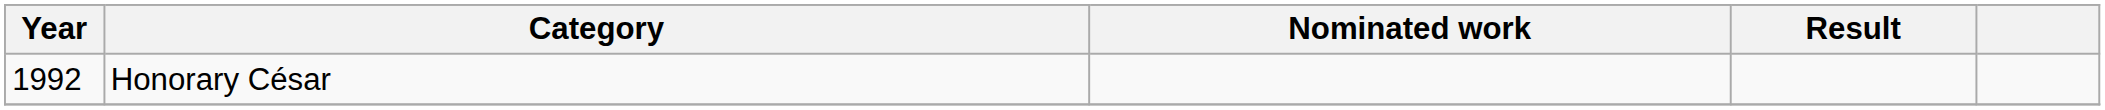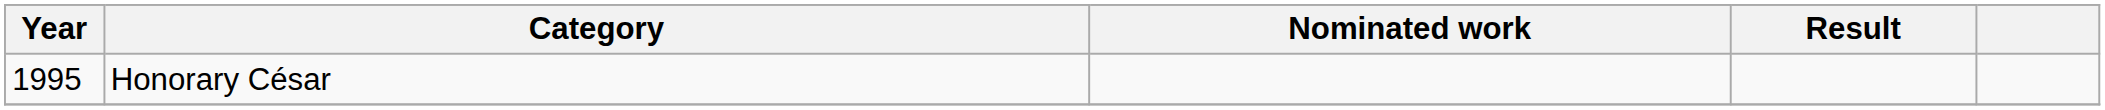 <table class=wikitable class="wikitable sortable">
 <tr>
 <th width=4%>Year</th>
 <th width=40%>Category</th>
 <th width=26%>Nominated work</th>
 <th width=10%>Result</th>
 <th width=5%></th>
 </tr>
 <tr>
-<td>1992</td>
+<td>1995</td>
 <td>Honorary César</td>
 <td></td>
 <td></td>
 <td></td>
 </tr>
 <tr>
 </tr>
 </table>
